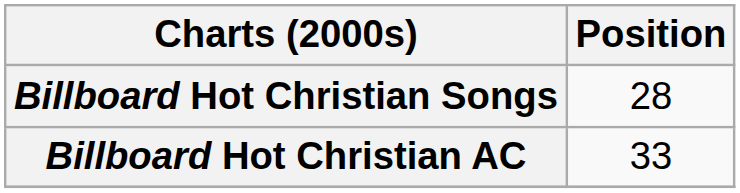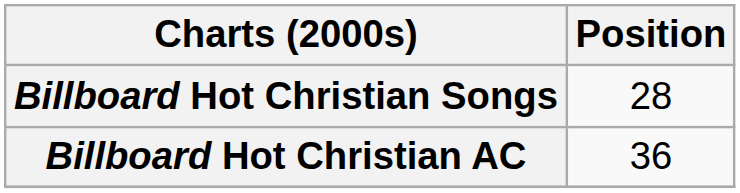 <table class="wikitable sortable plainrowheaders">
 <tr>
 <th scope="col">Charts (2000s)</th>
 <th scope="col">Position</th>
 </tr>
 <tr>
 <th scope="row"><em>Billboard</em> Hot Christian Songs</th>
 <td align="center">28</td>
 </tr>
 <tr>
 <th scope="row"><em>Billboard</em> Hot Christian AC</th>
-<td align="center">33</td>
+<td align="center">36</td>
 </tr>
 <tr>
 </tr>
 </table>
